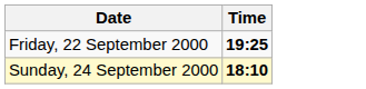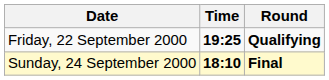 <table class="wikitable">
 <tr>
 <th>Date</th>
 <th>Time</th>
+<th>Round</th>
 </tr>
 <tr>
 <td>Friday, 22 September 2000</td>
 <td><strong>19:25</strong></td>
+<td><strong>Qualifying</strong></td>
 </tr>
 <tr style=background:lemonchiffon>
 <td>Sunday, 24 September 2000</td>
 <td><strong>18:10</strong></td>
+<td><strong>Final</strong></td>
 </tr>
 </table>
